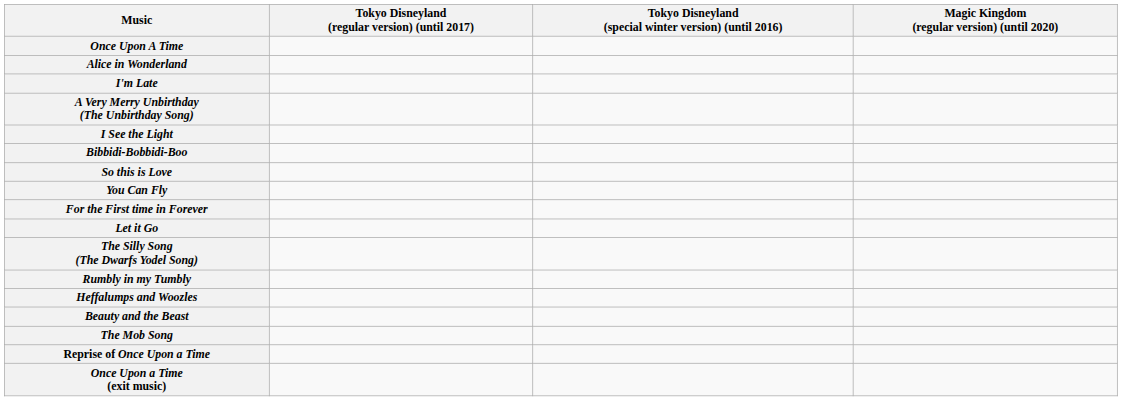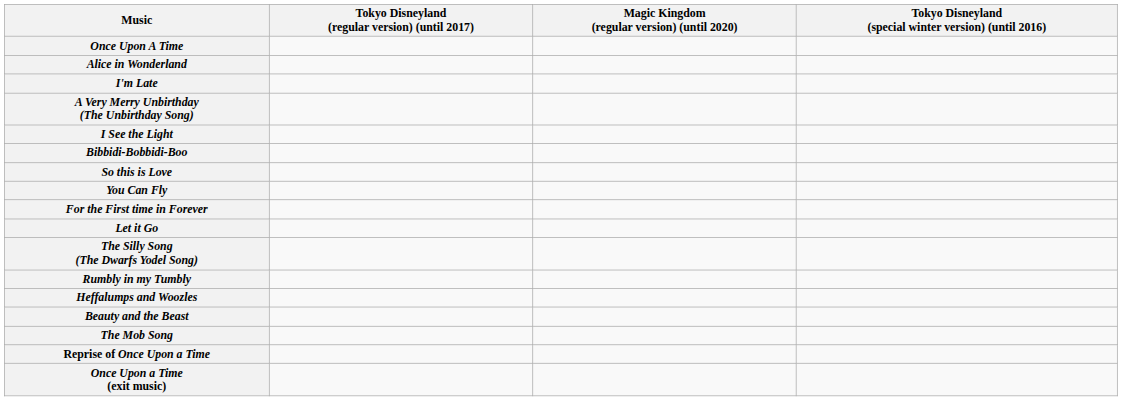 <table class="wikitable" style="text-align:center" width="95%">
 <tr>
 <th>Music</th>
 <th>Tokyo Disneyland <br>(regular version) (until 2017)</th>
+<th>Magic Kingdom <br>(regular version) (until 2020)</th>
 <th>Tokyo Disneyland <br>(special winter version) (until 2016)</th>
-<th>Magic Kingdom <br>(regular version) (until 2020)</th>
 </tr>
 <tr>
 <th scope="row"><em>Once Upon A Time</em></th>
 <td></td>
 <td></td>
 <td></td>
 </tr>
 <tr>
 <th scope="row"><em>Alice in Wonderland</em></th>
 <td></td>
 <td></td>
 <td></td>
 </tr>
 <tr>
 <th scope="row"><em>I'm Late</em></th>
 <td></td>
 <td></td>
 <td></td>
 </tr>
 <tr>
 <th scope="row"><em>A Very Merry Unbirthday<br>(The Unbirthday Song)</em></th>
 <td></td>
 <td></td>
 <td></td>
 </tr>
 <tr>
 <th scope="row"><em>I See the Light</em></th>
 <td></td>
 <td></td>
 <td></td>
 </tr>
 <tr>
 <th scope="row"><em>Bibbidi-Bobbidi-Boo</em></th>
 <td></td>
 <td></td>
 <td></td>
 </tr>
 <tr>
 <th scope="row"><em>So this is Love</em></th>
 <td></td>
 <td></td>
 <td></td>
 </tr>
 <tr>
 <th scope="row"><em>You Can Fly</em></th>
 <td></td>
 <td></td>
 <td></td>
 </tr>
 <tr>
 <th scope="row"><em>For the First time in Forever</em></th>
 <td></td>
 <td></td>
 <td></td>
 </tr>
 <tr>
 <th scope="row"><em>Let it Go</em></th>
 <td></td>
 <td></td>
 <td></td>
 </tr>
 <tr>
 <th scope="row"><em>The Silly Song<br>(The Dwarfs Yodel Song)</em></th>
 <td></td>
 <td></td>
 <td></td>
 </tr>
 <tr>
 <th scope="row"><em>Rumbly in my Tumbly</em></th>
 <td></td>
 <td></td>
 <td></td>
 </tr>
 <tr>
 <th scope="row"><em>Heffalumps and Woozles</em></th>
 <td></td>
 <td></td>
 <td></td>
 </tr>
 <tr>
 <th scope="row"><em>Beauty and the Beast</em></th>
 <td></td>
 <td></td>
 <td></td>
 </tr>
 <tr>
 <th scope="row"><em>The Mob Song</em></th>
 <td></td>
 <td></td>
 <td></td>
 </tr>
 <tr>
 <th scope="row">Reprise of <em>Once Upon a Time</em></th>
 <td></td>
 <td></td>
 <td></td>
 </tr>
 <tr>
 <th scope="row"><em>Once Upon a Time</em><br>(exit music)</th>
 <td></td>
 <td></td>
 <td></td>
 </tr>
 </table>
